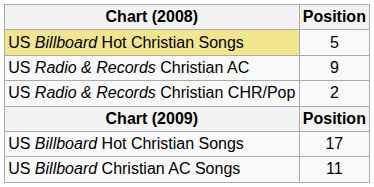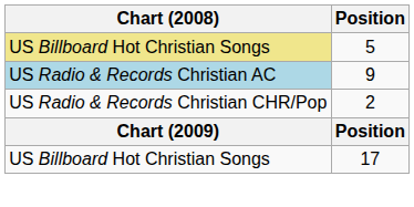 <table class="wikitable">
 <tr>
 <th>Chart (2008)</th>
 <th>Position</th>
 </tr>
 <tr>
 <td align="left" style="background: khaki;">US <em>Billboard</em> Hot Christian Songs</td>
 <td align="center">5</td>
 </tr>
 <tr>
-<td align="left">US <em>Radio & Records</em> Christian AC</td>
+<td align="left" style="background: lightblue;">US <em>Radio & Records</em> Christian AC</td>
 <td align="center">9</td>
 </tr>
 <tr>
 <td align="left">US <em>Radio & Records</em> Christian CHR/Pop</td>
 <td align="center">2</td>
 </tr>
 <tr>
 <th>Chart (2009)</th>
 <th>Position</th>
 </tr>
 <tr>
 <td align="left">US <em>Billboard</em> Hot Christian Songs</td>
 <td align="center">17</td>
 </tr>
-<tr>
-<td align="left">US <em>Billboard</em> Christian AC Songs</td>
-<td align="center">11</td>
-</tr>
 </table>
